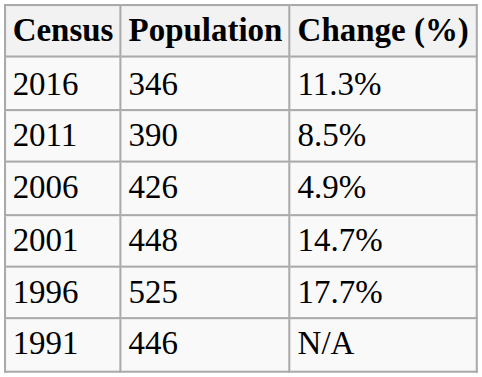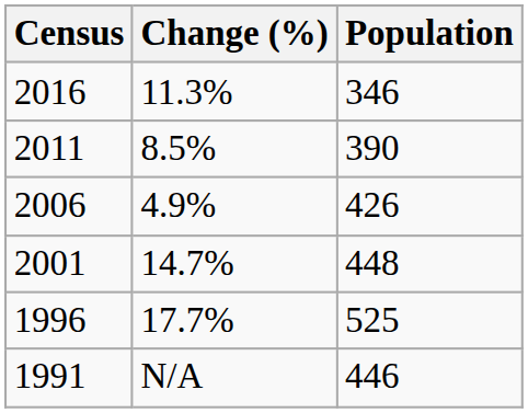 <table class="wikitable">
 <tr>
 <th>Census</th>
+<th>Change (%)</th>
 <th>Population</th>
-<th>Change (%)</th>
 </tr>
 <tr>
 <td>2016</td>
+<td>11.3%</td>
 <td>346</td>
-<td>11.3%</td>
 </tr>
 <tr>
 <td>2011</td>
+<td>8.5%</td>
 <td>390</td>
-<td>8.5%</td>
 </tr>
 <tr>
 <td>2006</td>
+<td>4.9%</td>
 <td>426</td>
-<td>4.9%</td>
 </tr>
 <tr>
 <td>2001</td>
+<td>14.7%</td>
 <td>448</td>
-<td>14.7%</td>
 </tr>
 <tr>
 <td>1996</td>
+<td>17.7%</td>
 <td>525</td>
-<td>17.7%</td>
 </tr>
 <tr>
 <td>1991</td>
+<td>N/A</td>
 <td>446</td>
-<td>N/A</td>
 </tr>
 </table>
